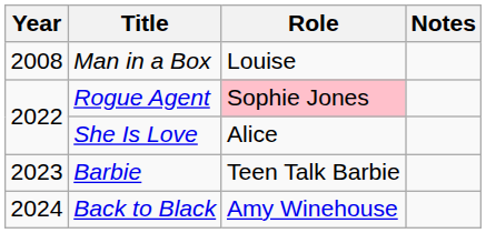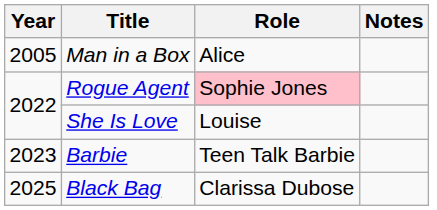 <table class="wikitable sortable">
 <tr>
 <th>Year</th>
 <th>Title</th>
 <th>Role</th>
 <th class="unsortable">Notes</th>
 </tr>
 <tr>
-<td>2008</td>
+<td>2005</td>
 <td><em>Man in a Box</em></td>
-<td>Louise</td>
+<td>Alice</td>
 <td></td>
 </tr>
 <tr>
 <td rowspan="2">2022</td>
 <td><em><a href='#'>Rogue Agent</a></em></td>
 <td style="background: pink;">Sophie Jones</td>
 <td></td>
 </tr>
 <tr>
 <td><em><a href='#'>She Is Love</a></em></td>
-<td>Alice</td>
+<td>Louise</td>
 <td></td>
 </tr>
 <tr>
 <td>2023</td>
 <td><em><a href='#'>Barbie</a></em></td>
 <td>Teen Talk Barbie</td>
 <td></td>
 </tr>
 <tr>
-<td>2024</td>
-<td><em><a href='#'>Back to Black</a></em></td>
-<td><a href='#'>Amy Winehouse</a></td>
+<td>2025</td>
+<td><em> <a href='#'>Black Bag</a></em></td>
+<td>Clarissa Dubose</td>
 <td></td>
 </tr>
 </table>
